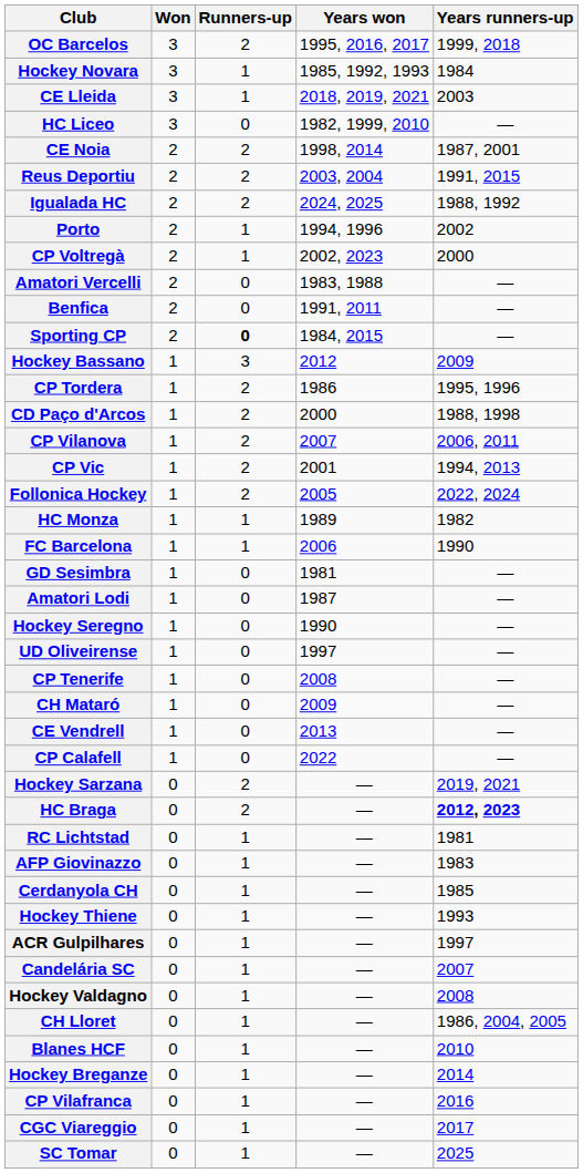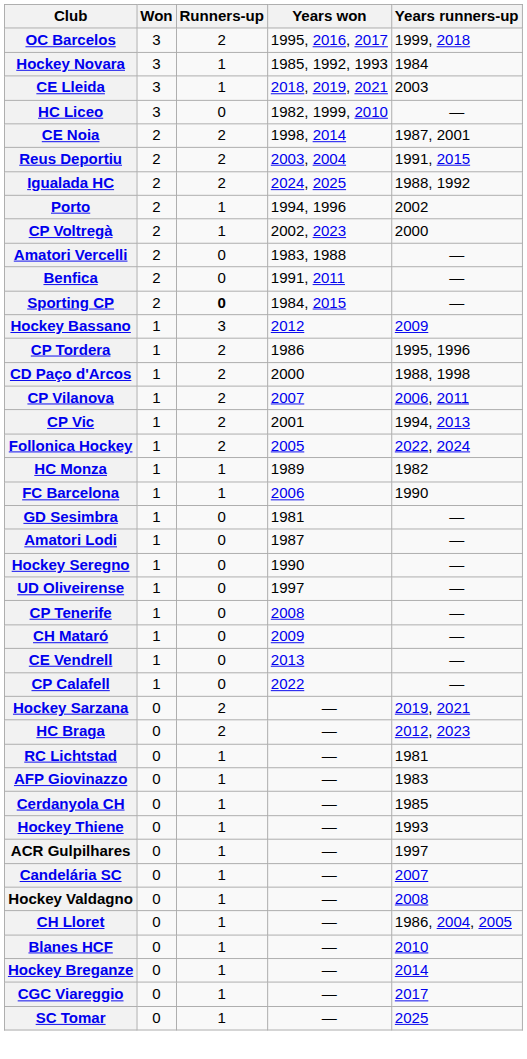 <table class="wikitable sortable plainrowheaders">
 <tr>
 <th scope="col">Club</th>
 <th scope="col">Won</th>
 <th scope="col">Runners-up</th>
 <th scope="col">Years won</th>
 <th scope="col">Years runners-up</th>
 </tr>
 <tr>
 <th scope="row"> <a href='#'>OC Barcelos</a></th>
 <td align="center">3</td>
 <td align="center">2</td>
 <td>1995, <a href='#'>2016</a>, <a href='#'>2017</a></td>
 <td>1999, <a href='#'>2018</a></td>
 </tr>
 <tr>
 <th scope="row"> <a href='#'>Hockey Novara</a></th>
 <td align="center">3</td>
 <td align="center">1</td>
 <td>1985, 1992, 1993</td>
 <td>1984</td>
 </tr>
 <tr>
 <th scope="row"> <a href='#'>CE Lleida</a></th>
 <td align="center">3</td>
 <td align="center">1</td>
 <td><a href='#'>2018</a>, <a href='#'>2019</a>, <a href='#'>2021</a></td>
 <td>2003</td>
 </tr>
 <tr>
 <th scope="row"> <a href='#'>HC Liceo</a></th>
 <td align="center">3</td>
 <td align="center">0</td>
 <td>1982, 1999, <a href='#'>2010</a></td>
 <td align="center">—</td>
 </tr>
 <tr>
 <th scope="row"> <a href='#'>CE Noia</a></th>
 <td align="center">2</td>
 <td align="center">2</td>
 <td>1998, <a href='#'>2014</a></td>
 <td>1987, 2001</td>
 </tr>
 <tr>
 <th scope="row"> <a href='#'>Reus Deportiu</a></th>
 <td align="center">2</td>
 <td align="center">2</td>
 <td><a href='#'>2003</a>, <a href='#'>2004</a></td>
 <td>1991, <a href='#'>2015</a></td>
 </tr>
 <tr>
 <th scope="row"> <a href='#'>Igualada HC</a></th>
 <td align="center">2</td>
 <td align="center">2</td>
 <td><a href='#'>2024</a>, <a href='#'>2025</a></td>
 <td>1988, 1992</td>
 </tr>
 <tr>
 <th scope="row"> <a href='#'>Porto</a></th>
 <td align="center">2</td>
 <td align="center">1</td>
 <td>1994, 1996</td>
 <td>2002</td>
 </tr>
 <tr>
 <th scope="row"> <a href='#'>CP Voltregà</a></th>
 <td align="center">2</td>
 <td align="center">1</td>
 <td>2002, <a href='#'>2023</a></td>
 <td>2000</td>
 </tr>
 <tr>
 <th scope="row"> <a href='#'>Amatori Vercelli</a></th>
 <td align="center">2</td>
 <td align="center">0</td>
 <td>1983, 1988</td>
 <td align="center">—</td>
 </tr>
 <tr>
 <th scope="row"> <a href='#'>Benfica</a></th>
 <td align="center">2</td>
 <td align="center">0</td>
 <td>1991, <a href='#'>2011</a></td>
 <td align="center">—</td>
 </tr>
 <tr>
 <th scope="row"> <a href='#'>Sporting CP</a></th>
 <td align="center">2</td>
 <td align="center"><strong>0</strong></td>
 <td>1984, <a href='#'>2015</a></td>
 <td align="center">—</td>
 </tr>
 <tr>
 <th scope="row"> <a href='#'>Hockey Bassano</a></th>
 <td align="center">1</td>
 <td align="center">3</td>
 <td><a href='#'>2012</a></td>
 <td><a href='#'>2009</a></td>
 </tr>
 <tr>
 <th scope="row"> <a href='#'>CP Tordera</a></th>
 <td align="center">1</td>
 <td align="center">2</td>
 <td>1986</td>
 <td>1995, 1996</td>
 </tr>
 <tr>
 <th scope="row"> <a href='#'>CD Paço d'Arcos</a></th>
 <td align="center">1</td>
 <td align="center">2</td>
 <td>2000</td>
 <td>1988, 1998</td>
 </tr>
 <tr>
 <th scope="row"> <a href='#'>CP Vilanova</a></th>
 <td align="center">1</td>
 <td align="center">2</td>
 <td><a href='#'>2007</a></td>
 <td><a href='#'>2006</a>, <a href='#'>2011</a></td>
 </tr>
 <tr>
 <th scope="row"> <a href='#'>CP Vic</a></th>
 <td align="center">1</td>
 <td align="center">2</td>
 <td>2001</td>
 <td>1994, <a href='#'>2013</a></td>
 </tr>
 <tr>
 <th scope="row"> <a href='#'>Follonica Hockey</a></th>
 <td align="center">1</td>
 <td align="center">2</td>
 <td><a href='#'>2005</a></td>
 <td><a href='#'>2022</a>, <a href='#'>2024</a></td>
 </tr>
 <tr>
 <th scope="row"> <a href='#'>HC Monza</a></th>
 <td align="center">1</td>
 <td align="center">1</td>
 <td>1989</td>
 <td>1982</td>
 </tr>
 <tr>
 <th scope="row"> <a href='#'>FC Barcelona</a></th>
 <td align="center">1</td>
 <td align="center">1</td>
 <td><a href='#'>2006</a></td>
 <td>1990</td>
 </tr>
 <tr>
 <th scope="row"> <a href='#'>GD Sesimbra</a></th>
 <td align="center">1</td>
 <td align="center">0</td>
 <td>1981</td>
 <td align="center">—</td>
 </tr>
 <tr>
 <th scope="row"> <a href='#'>Amatori Lodi</a></th>
 <td align="center">1</td>
 <td align="center">0</td>
 <td>1987</td>
 <td align="center">—</td>
 </tr>
 <tr>
 <th scope="row"> <a href='#'>Hockey Seregno</a></th>
 <td align="center">1</td>
 <td align="center">0</td>
 <td>1990</td>
 <td align="center">—</td>
 </tr>
 <tr>
 <th scope="row"> <a href='#'>UD Oliveirense</a></th>
 <td align="center">1</td>
 <td align="center">0</td>
 <td>1997</td>
 <td align="center">—</td>
 </tr>
 <tr>
 <th scope="row"> <a href='#'>CP Tenerife</a></th>
 <td align="center">1</td>
 <td align="center">0</td>
 <td><a href='#'>2008</a></td>
 <td align="center">—</td>
 </tr>
 <tr>
 <th scope="row"> <a href='#'>CH Mataró</a></th>
 <td align="center">1</td>
 <td align="center">0</td>
 <td><a href='#'>2009</a></td>
 <td align="center">—</td>
 </tr>
 <tr>
 <th scope="row"> <a href='#'>CE Vendrell</a></th>
 <td align="center">1</td>
 <td align="center">0</td>
 <td><a href='#'>2013</a></td>
 <td align="center">—</td>
 </tr>
 <tr>
 <th scope="row"> <a href='#'>CP Calafell</a></th>
 <td align="center">1</td>
 <td align="center">0</td>
 <td><a href='#'>2022</a></td>
 <td align="center">—</td>
 </tr>
 <tr>
 <th scope="row"> <a href='#'>Hockey Sarzana</a></th>
 <td align="center">0</td>
 <td align="center">2</td>
 <td align="center">—</td>
 <td><a href='#'>2019</a>, <a href='#'>2021</a></td>
 </tr>
 <tr>
 <th scope="row"> <a href='#'>HC Braga</a></th>
 <td align="center">0</td>
 <td align="center">2</td>
 <td align="center">—</td>
-<td><strong><a href='#'>2012</a>, <a href='#'>2023</a></strong></td>
+<td><a href='#'>2012</a>, <a href='#'>2023</a></td>
 </tr>
 <tr>
 <th scope="row"> <a href='#'>RC Lichtstad</a></th>
 <td align="center">0</td>
 <td align="center">1</td>
 <td align="center">—</td>
 <td>1981</td>
 </tr>
 <tr>
 <th scope="row"> <a href='#'>AFP Giovinazzo</a></th>
 <td align="center">0</td>
 <td align="center">1</td>
 <td align="center">—</td>
 <td>1983</td>
 </tr>
 <tr>
 <th scope="row"> <a href='#'>Cerdanyola CH</a></th>
 <td align="center">0</td>
 <td align="center">1</td>
 <td align="center">—</td>
 <td>1985</td>
 </tr>
 <tr>
 <th scope="row"> <a href='#'>Hockey Thiene</a></th>
 <td align="center">0</td>
 <td align="center">1</td>
 <td align="center">—</td>
 <td>1993</td>
 </tr>
 <tr>
 <th scope="row"> ACR Gulpilhares</th>
 <td align="center">0</td>
 <td align="center">1</td>
 <td align="center">—</td>
 <td>1997</td>
 </tr>
 <tr>
 <th scope="row"> <a href='#'>Candelária SC</a></th>
 <td align="center">0</td>
 <td align="center">1</td>
 <td align="center">—</td>
 <td><a href='#'>2007</a></td>
 </tr>
 <tr>
 <th scope="row"> Hockey Valdagno</th>
 <td align="center">0</td>
 <td align="center">1</td>
 <td align="center">—</td>
 <td><a href='#'>2008</a></td>
 </tr>
 <tr>
 <th scope="row"> <a href='#'>CH Lloret</a></th>
 <td align="center">0</td>
 <td align="center">1</td>
 <td align="center">—</td>
 <td>1986, <a href='#'>2004</a>, <a href='#'>2005</a></td>
 </tr>
 <tr>
 <th scope="row"> <a href='#'>Blanes HCF</a></th>
 <td align="center">0</td>
 <td align="center">1</td>
 <td align="center">—</td>
 <td><a href='#'>2010</a></td>
 </tr>
 <tr>
 <th scope="row"> <a href='#'>Hockey Breganze</a></th>
 <td align="center">0</td>
 <td align="center">1</td>
 <td align="center">—</td>
 <td><a href='#'>2014</a></td>
 </tr>
 <tr>
-<th scope="row"> <a href='#'>CP Vilafranca</a></th>
-<td align="center">0</td>
-<td align="center">1</td>
-<td align="center">—</td>
-<td><a href='#'>2016</a></td>
-</tr>
-<tr>
 <th scope="row"> <a href='#'>CGC Viareggio</a></th>
 <td align="center">0</td>
 <td align="center">1</td>
 <td align="center">—</td>
 <td><a href='#'>2017</a></td>
 </tr>
 <tr>
 <th scope="row"> <a href='#'>SC Tomar</a></th>
 <td align="center">0</td>
 <td align="center">1</td>
 <td align="center">—</td>
 <td><a href='#'>2025</a></td>
 </tr>
 </table>
